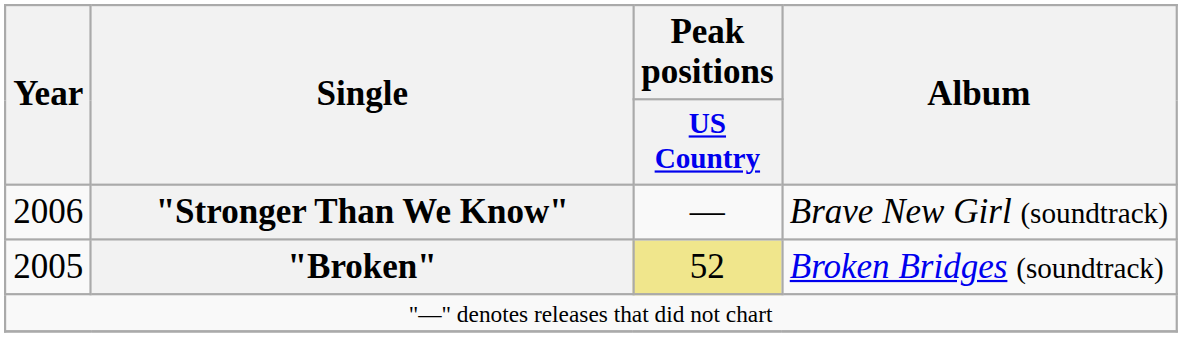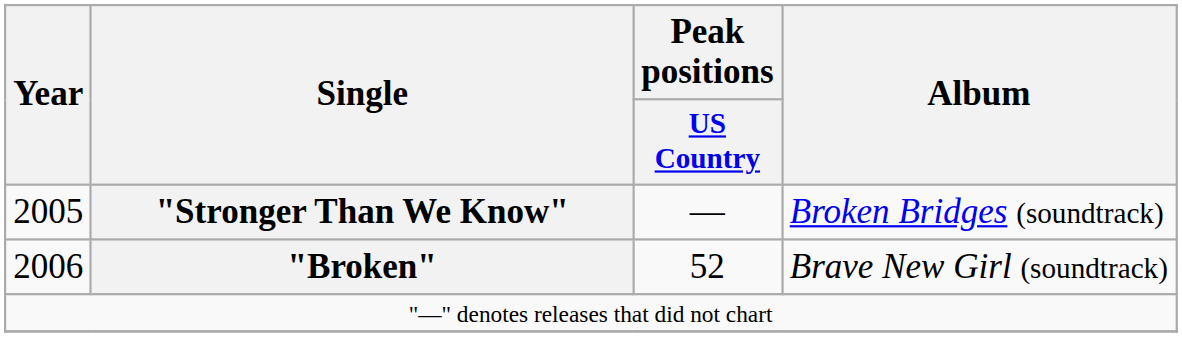 <table class="wikitable plainrowheaders" style="text-align:center;">
 <tr>
 <th rowspan="2">Year</th>
 <th rowspan="2" style="width:15em;">Single</th>
 <th colspan="1">Peak positions</th>
 <th rowspan="2">Album</th>
 </tr>
 <tr style="font-size:smaller;">
 <th width="60"><a href='#'>US Country</a></th>
 </tr>
 <tr>
-<td>2006</td>
+<td>2005</td>
 <th scope="row">"Stronger Than We Know"</th>
 <td>—</td>
-<td align="left"><em>Brave New Girl</em> <small>(soundtrack)</small></td>
+<td align="left"><em><a href='#'>Broken Bridges</a></em> <small>(soundtrack)</small></td>
 </tr>
 <tr>
-<td>2005</td>
+<td>2006</td>
 <th scope="row">"Broken"</th>
-<td style="background: khaki;">52</td>
-<td align="left"><em><a href='#'>Broken Bridges</a></em> <small>(soundtrack)</small></td>
+<td>52</td>
+<td align="left"><em>Brave New Girl</em> <small>(soundtrack)</small></td>
 </tr>
 <tr>
 <td colspan="10" style="font-size:8pt">"—" denotes releases that did not chart</td>
 </tr>
 <tr>
 </tr>
 </table>
